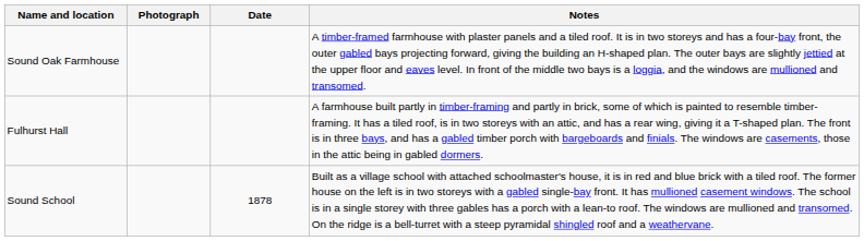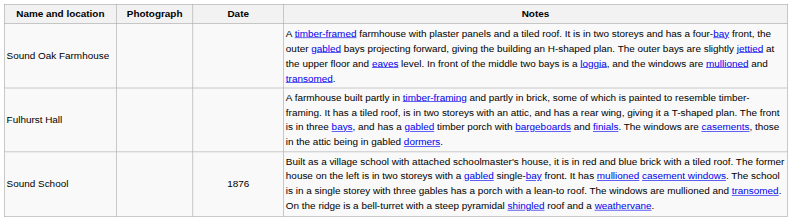 <table class="wikitable sortable plainrowheaders" style="width:100%;border:0px;text-align:left;line-height:150%;">
 <tr>
 <th scope="col" style="width:150px">Name and location</th>
 <th scope="col" style="width:100px" class="unsortable">Photograph</th>
 <th scope="col" style="width:120px">Date</th>
 <th scope="col" style="width:700px" class="unsortable">Notes</th>
 </tr>
 <tr>
 <td>Sound Oak Farmhouse<br><small></small></td>
 <td></td>
 <td align="center"></td>
 <td>A <a href='#'>timber-framed</a> farmhouse with plaster panels and a tiled roof. It is in two storeys and has a four-<a href='#'>bay</a> front, the outer <a href='#'>gabled</a> bays projecting forward, giving the building an H-shaped plan. The outer bays are slightly <a href='#'>jettied</a> at the upper floor and <a href='#'>eaves</a> level. In front of the middle two bays is a <a href='#'>loggia</a>, and the windows are <a href='#'>mullioned</a> and <a href='#'>transomed</a>.</td>
 </tr>
 <tr>
 <td>Fulhurst Hall<br><small></small></td>
 <td></td>
 <td align="center"></td>
 <td>A farmhouse built partly in <a href='#'>timber-framing</a> and partly in brick, some of which is painted to resemble timber-framing. It has a tiled roof, is in two storeys with an attic, and has a rear wing, giving it a T-shaped plan. The front is in three <a href='#'>bays</a>, and has a <a href='#'>gabled</a> timber porch with <a href='#'>bargeboards</a> and <a href='#'>finials</a>. The windows are <a href='#'>casements</a>, those in the attic being in gabled <a href='#'>dormers</a>.</td>
 </tr>
 <tr>
 <td>Sound School<br><small></small></td>
 <td></td>
-<td align="center">1878</td>
+<td align="center">1876</td>
 <td>Built as a village school with attached schoolmaster's house, it is in red and blue brick with a tiled roof. The former house on the left is in two storeys with a <a href='#'>gabled</a> single-<a href='#'>bay</a> front. It has <a href='#'>mullioned</a> <a href='#'>casement windows</a>. The school is in a single storey with three gables has a porch with a lean-to roof. The windows are mullioned and <a href='#'>transomed</a>. On the ridge is a bell-turret with a steep pyramidal <a href='#'>shingled</a> roof and a <a href='#'>weathervane</a>.</td>
 </tr>
 <tr>
 </tr>
 </table>
